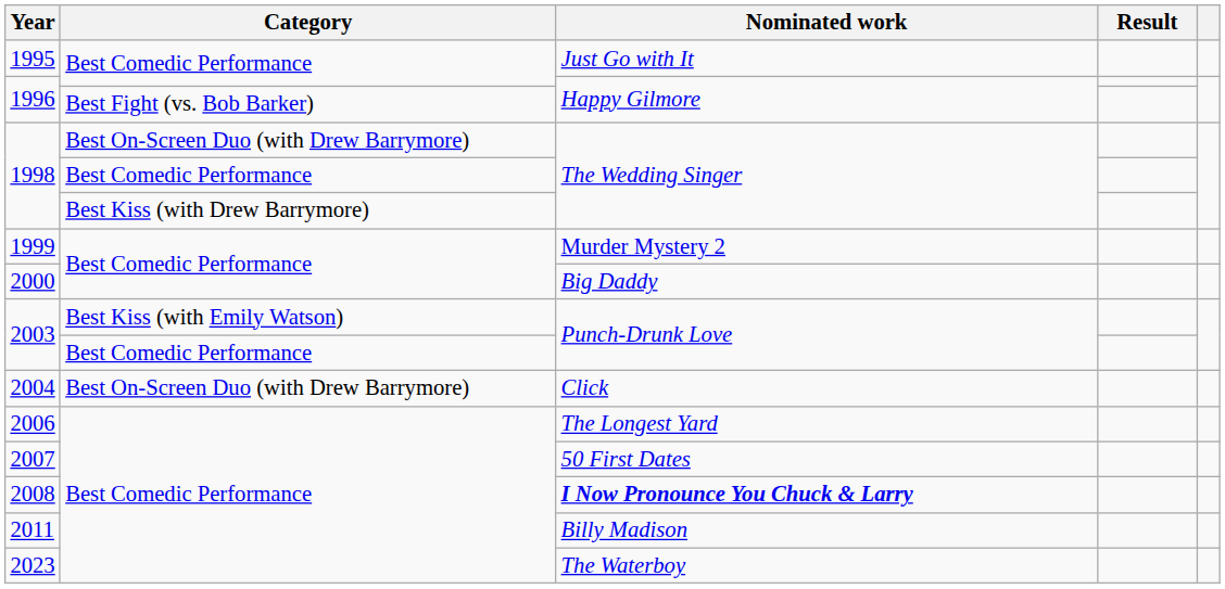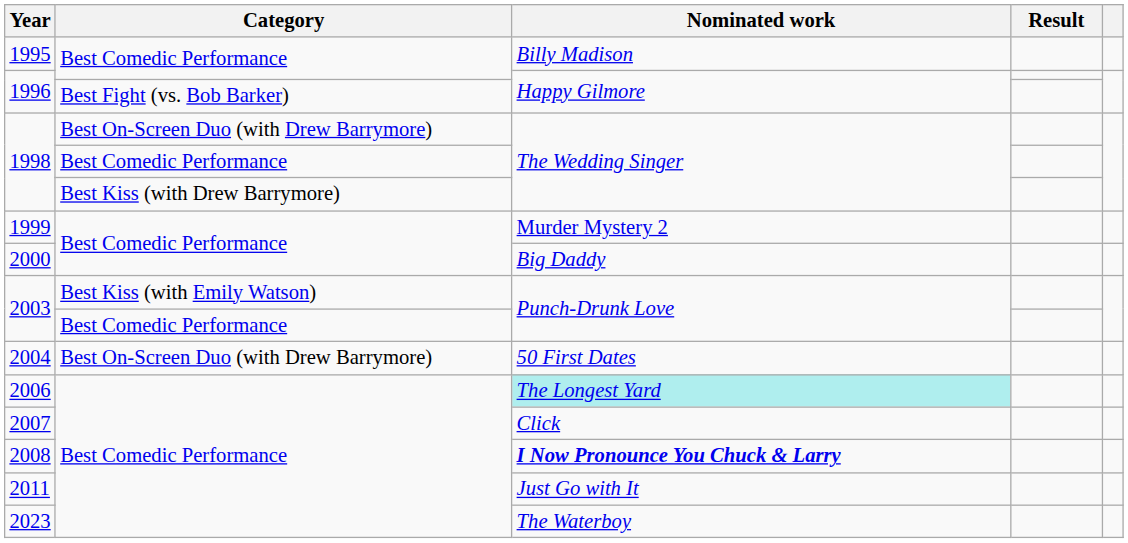 <table class="wikitable sortable">
 <tr>
 <th scope="col" style="width:1em;">Year</th>
 <th scope="col" style="width:35em;">Category</th>
 <th scope="col" style="width:39em;">Nominated work</th>
 <th scope="col" style="width:5em;">Result</th>
 <th scope="col" style="width:1em;"class="unsortable"></th>
 </tr>
 <tr>
 <td><a href='#'>1995</a></td>
 <td rowspan="2"><a href='#'>Best Comedic Performance</a></td>
-<td><em><a href='#'>Just Go with It</a></em></td>
+<td><em><a href='#'>Billy Madison</a></em></td>
 <td></td>
 <td></td>
 </tr>
 <tr>
 <td rowspan="2"><a href='#'>1996</a></td>
 <td rowspan="2"><em><a href='#'>Happy Gilmore</a></em></td>
 <td></td>
 <td rowspan="2"></td>
 </tr>
 <tr>
 <td><a href='#'>Best Fight</a> (vs. <a href='#'>Bob Barker</a>)</td>
 <td></td>
 </tr>
 <tr>
 <td rowspan="3"><a href='#'>1998</a></td>
 <td><a href='#'>Best On-Screen Duo</a> (with <a href='#'>Drew Barrymore</a>)</td>
 <td rowspan="3"><em><a href='#'>The Wedding Singer</a></em></td>
 <td></td>
 <td rowspan="3"></td>
 </tr>
 <tr>
 <td><a href='#'>Best Comedic Performance</a></td>
 <td></td>
 </tr>
 <tr>
 <td><a href='#'>Best Kiss</a> (with Drew Barrymore)</td>
 <td></td>
 </tr>
 <tr>
 <td><a href='#'>1999</a></td>
 <td rowspan="2"><a href='#'>Best Comedic Performance</a></td>
 <td><a href='#'>Murder Mystery 2</a></td>
 <td></td>
 <td></td>
 </tr>
 <tr>
 <td><a href='#'>2000</a></td>
 <td><em><a href='#'>Big Daddy</a></em></td>
 <td></td>
 <td></td>
 </tr>
 <tr>
 <td rowspan="2"><a href='#'>2003</a></td>
 <td><a href='#'>Best Kiss</a> (with <a href='#'>Emily Watson</a>)</td>
 <td rowspan="2"><em><a href='#'>Punch-Drunk Love</a></em></td>
 <td></td>
 <td rowspan="2"></td>
 </tr>
 <tr>
 <td><a href='#'>Best Comedic Performance</a></td>
 <td></td>
 </tr>
 <tr>
 <td><a href='#'>2004</a></td>
 <td><a href='#'>Best On-Screen Duo</a> (with Drew Barrymore)</td>
-<td><em><a href='#'>Click</a></em></td>
+<td><em><a href='#'>50 First Dates</a></em></td>
 <td></td>
 <td></td>
 </tr>
 <tr>
 <td><a href='#'>2006</a></td>
 <td rowspan="5"><a href='#'>Best Comedic Performance</a></td>
-<td><em><a href='#'>The Longest Yard</a></em></td>
+<td style="background: paleturquoise;"><em><a href='#'>The Longest Yard</a></em></td>
 <td></td>
 <td></td>
 </tr>
 <tr>
 <td><a href='#'>2007</a></td>
-<td><em><a href='#'>50 First Dates</a></em></td>
+<td><em><a href='#'>Click</a></em></td>
 <td></td>
 <td></td>
 </tr>
 <tr>
 <td><a href='#'>2008</a></td>
 <td><strong><em><a href='#'>I Now Pronounce You Chuck & Larry</a></em></strong></td>
 <td></td>
 <td></td>
 </tr>
 <tr>
 <td><a href='#'>2011</a></td>
-<td><em><a href='#'>Billy Madison</a></em></td>
+<td><em><a href='#'>Just Go with It</a></em></td>
 <td></td>
 <td></td>
 </tr>
 <tr>
 <td><a href='#'>2023</a></td>
 <td><em><a href='#'>The Waterboy</a></em></td>
 <td></td>
 <td></td>
 </tr>
 </table>
